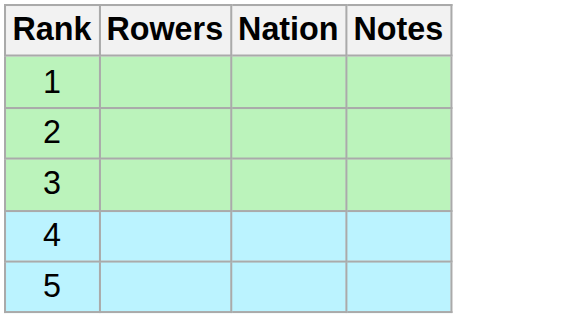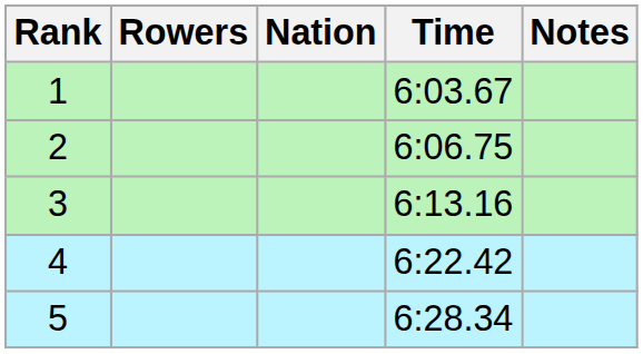 <table class="wikitable sortable" style="text-align:center">
 <tr>
 <th>Rank</th>
 <th>Rowers</th>
 <th>Nation</th>
+<th>Time</th>
 <th>Notes</th>
 </tr>
 <tr bgcolor=bbf3bb>
 <td>1</td>
 <td align=left data-sort-value="Bohrer, Thomas"></td>
 <td align=left></td>
+<td>6:03.67</td>
 <td></td>
 </tr>
 <tr bgcolor=bbf3bb>
 <td>2</td>
 <td align=left data-sort-value="Clayton-Greene, Campbell"></td>
 <td align=left></td>
+<td>6:06.75</td>
 <td></td>
 </tr>
 <tr bgcolor=bbf3bb>
 <td>3</td>
 <td align=left data-sort-value="Grabow, Guido"></td>
 <td align=left></td>
+<td>6:13.16</td>
 <td></td>
 </tr>
 <tr bgcolor=bbf3ff>
 <td>4</td>
 <td align=left data-sort-value="Berkhout, Darby"></td>
 <td align=left></td>
+<td>6:22.42</td>
 <td></td>
 </tr>
 <tr bgcolor=bbf3ff>
 <td>5</td>
 <td align=left data-sort-value="Aguirre, José Luis"></td>
 <td align=left></td>
+<td>6:28.34</td>
 <td></td>
 </tr>
 </table>
